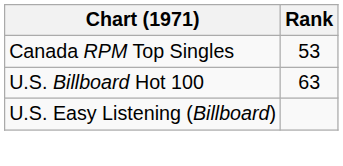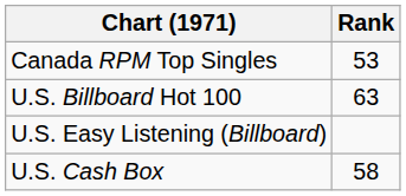 <table class="wikitable sortable">
 <tr>
 <th>Chart (1971)</th>
 <th>Rank</th>
 </tr>
 <tr>
 <td>Canada <em>RPM</em> Top Singles</td>
 <td style="text-align:center;">53</td>
 </tr>
 <tr>
 <td>U.S. <em>Billboard</em> Hot 100</td>
 <td style="text-align:center;">63</td>
 </tr>
 <tr>
 <td>U.S. Easy Listening (<em>Billboard</em>)</td>
 <td></td>
 </tr>
+<tr>
+<td>U.S. <em>Cash Box</em></td>
+<td style="text-align:center;">58</td>
+</tr>
 </table>
